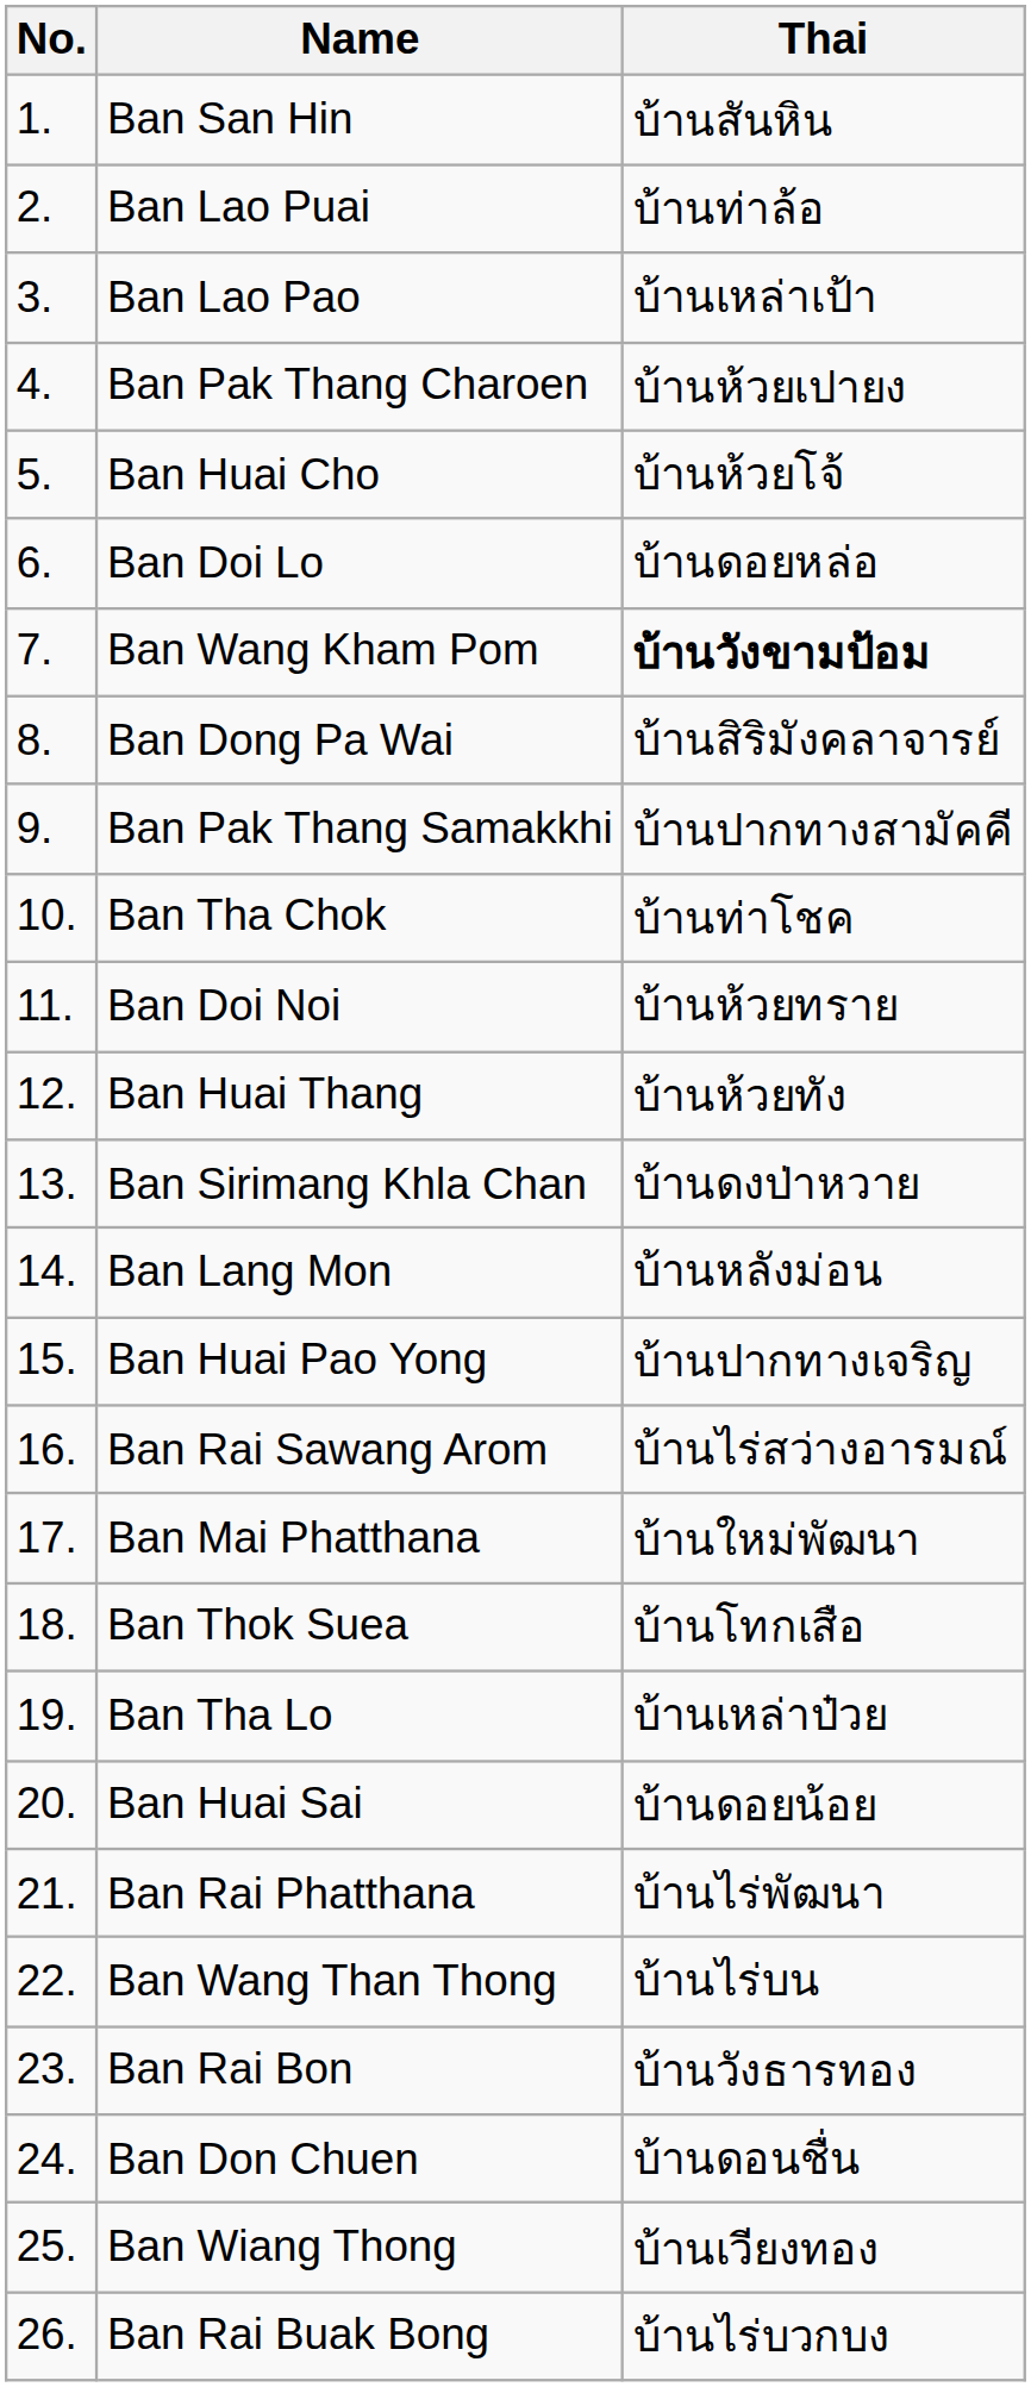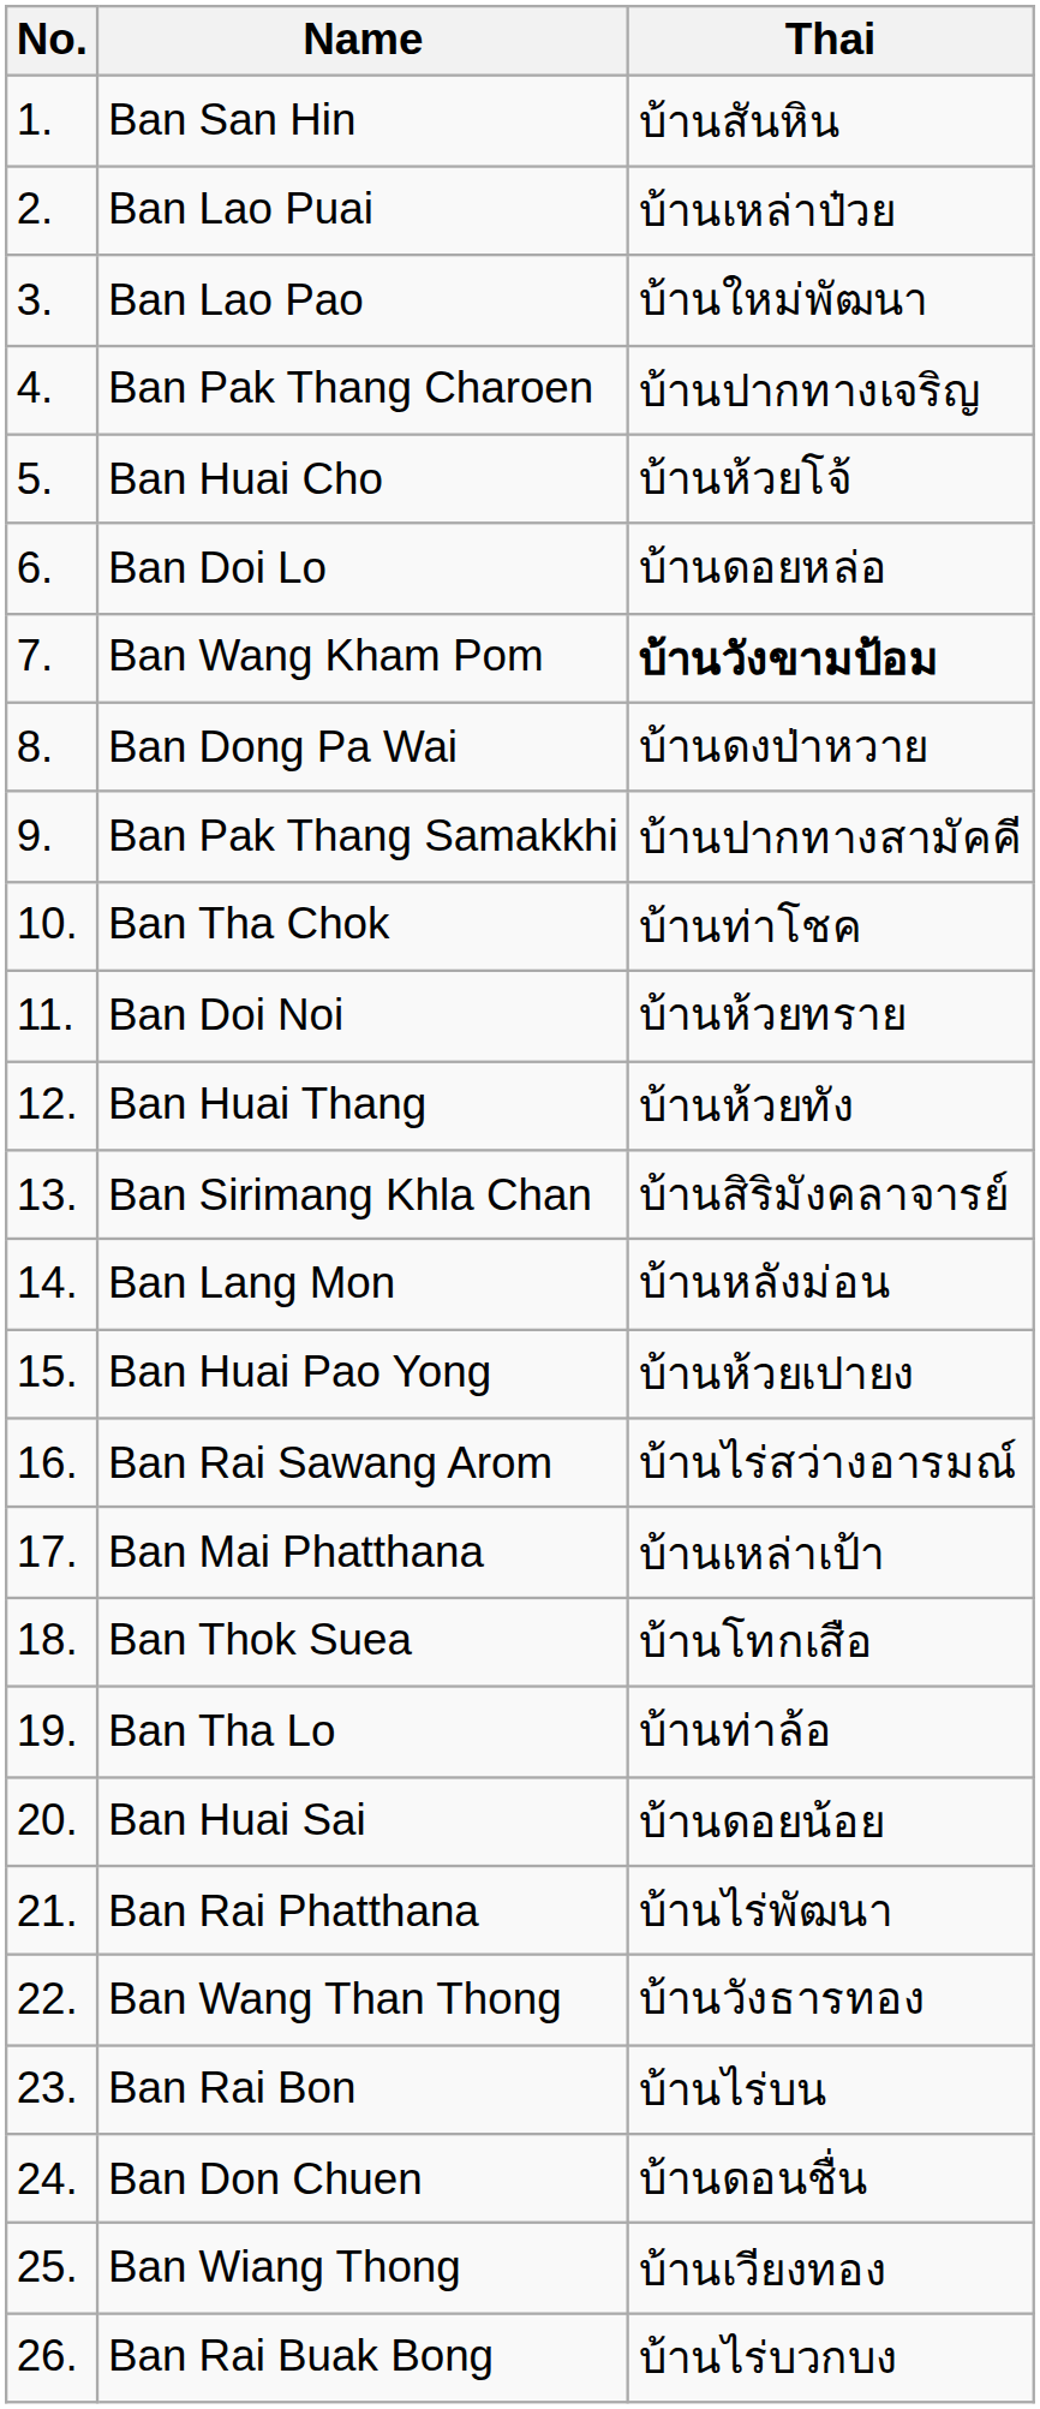 <table class="wikitable sortable">
 <tr>
 <th>No.</th>
 <th>Name</th>
 <th>Thai</th>
 </tr>
 <tr>
 <td>1.</td>
 <td>Ban San Hin</td>
 <td>บ้านสันหิน</td>
 </tr>
 <tr>
 <td>2.</td>
 <td>Ban Lao Puai</td>
-<td>บ้านท่าล้อ</td>
+<td>บ้านเหล่าป๋วย</td>
 </tr>
 <tr>
 <td>3.</td>
 <td>Ban Lao Pao</td>
-<td>บ้านเหล่าเป้า</td>
+<td>บ้านใหม่พัฒนา</td>
 </tr>
 <tr>
 <td>4.</td>
 <td>Ban Pak Thang Charoen</td>
-<td>บ้านห้วยเปายง</td>
+<td>บ้านปากทางเจริญ</td>
 </tr>
 <tr>
 <td>5.</td>
 <td>Ban Huai Cho</td>
 <td>บ้านห้วยโจ้</td>
 </tr>
 <tr>
 <td>6.</td>
 <td>Ban Doi Lo</td>
 <td>บ้านดอยหล่อ</td>
 </tr>
 <tr>
 <td>7.</td>
 <td>Ban Wang Kham Pom</td>
 <td><strong>บ้านวังขามป้อม</strong></td>
 </tr>
 <tr>
 <td>8.</td>
 <td>Ban Dong Pa Wai</td>
-<td>บ้านสิริมังคลาจารย์</td>
+<td>บ้านดงป่าหวาย</td>
 </tr>
 <tr>
 <td>9.</td>
 <td>Ban Pak Thang Samakkhi</td>
 <td>บ้านปากทางสามัคคี</td>
 </tr>
 <tr>
 <td>10.</td>
 <td>Ban Tha Chok</td>
 <td>บ้านท่าโชค</td>
 </tr>
 <tr>
 <td>11.</td>
 <td>Ban Doi Noi</td>
 <td>บ้านห้วยทราย</td>
 </tr>
 <tr>
 <td>12.</td>
 <td>Ban Huai Thang</td>
 <td>บ้านห้วยทัง</td>
 </tr>
 <tr>
 <td>13.</td>
 <td>Ban Sirimang Khla Chan</td>
-<td>บ้านดงป่าหวาย</td>
+<td>บ้านสิริมังคลาจารย์</td>
 </tr>
 <tr>
 <td>14.</td>
 <td>Ban Lang Mon</td>
 <td>บ้านหลังม่อน</td>
 </tr>
 <tr>
 <td>15.</td>
 <td>Ban Huai Pao Yong</td>
-<td>บ้านปากทางเจริญ</td>
+<td>บ้านห้วยเปายง</td>
 </tr>
 <tr>
 <td>16.</td>
 <td>Ban Rai Sawang Arom</td>
 <td>บ้านไร่สว่างอารมณ์</td>
 </tr>
 <tr>
 <td>17.</td>
 <td>Ban Mai Phatthana</td>
-<td>บ้านใหม่พัฒนา</td>
+<td>บ้านเหล่าเป้า</td>
 </tr>
 <tr>
 <td>18.</td>
 <td>Ban Thok Suea</td>
 <td>บ้านโทกเสือ</td>
 </tr>
 <tr>
 <td>19.</td>
 <td>Ban Tha Lo</td>
-<td>บ้านเหล่าป๋วย</td>
+<td>บ้านท่าล้อ</td>
 </tr>
 <tr>
 <td>20.</td>
 <td>Ban Huai Sai</td>
 <td>บ้านดอยน้อย</td>
 </tr>
 <tr>
 <td>21.</td>
 <td>Ban Rai Phatthana</td>
 <td>บ้านไร่พัฒนา</td>
 </tr>
 <tr>
 <td>22.</td>
 <td>Ban Wang Than Thong</td>
-<td>บ้านไร่บน</td>
+<td>บ้านวังธารทอง</td>
 </tr>
 <tr>
 <td>23.</td>
 <td>Ban Rai Bon</td>
-<td>บ้านวังธารทอง</td>
+<td>บ้านไร่บน</td>
 </tr>
 <tr>
 <td>24.</td>
 <td>Ban Don Chuen</td>
 <td>บ้านดอนชื่น</td>
 </tr>
 <tr>
 <td>25.</td>
 <td>Ban Wiang Thong</td>
 <td>บ้านเวียงทอง</td>
 </tr>
 <tr>
 <td>26.</td>
 <td>Ban Rai Buak Bong</td>
 <td>บ้านไร่บวกบง</td>
 </tr>
 </table>
